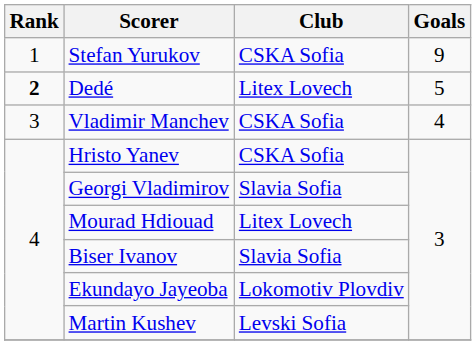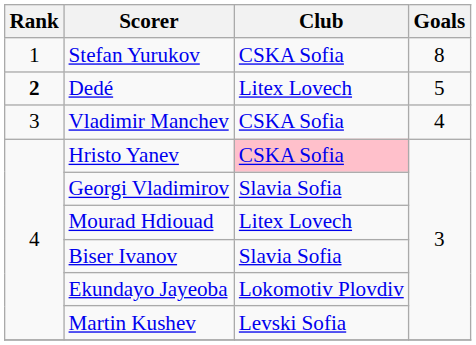 <table class="wikitable" style="text-align:center">
 <tr>
 <th>Rank</th>
 <th>Scorer</th>
 <th>Club</th>
 <th>Goals</th>
 </tr>
 <tr>
 <td rowspan="1">1</td>
 <td align="left"> <a href='#'>Stefan Yurukov</a></td>
 <td align="left"><a href='#'>CSKA Sofia</a></td>
-<td rowspan="1">9</td>
+<td rowspan="1">8</td>
 </tr>
 <tr>
 <td rowspan="1"><strong>2</strong></td>
 <td align="left"> <a href='#'>Dedé</a></td>
 <td align="left"><a href='#'>Litex Lovech</a></td>
 <td rowspan="1">5</td>
 </tr>
 <tr>
 <td rowspan="1">3</td>
 <td align="left"> <a href='#'>Vladimir Manchev</a></td>
 <td align="left"><a href='#'>CSKA Sofia</a></td>
 <td rowspan="1">4</td>
 </tr>
 <tr>
 <td rowspan="6">4</td>
 <td align="left"> <a href='#'>Hristo Yanev</a></td>
-<td align="left"><a href='#'>CSKA Sofia</a></td>
+<td align="left" style="background: pink;"><a href='#'>CSKA Sofia</a></td>
 <td rowspan="6">3</td>
 </tr>
 <tr>
 <td align="left"> <a href='#'>Georgi Vladimirov</a></td>
 <td align="left"><a href='#'>Slavia Sofia</a></td>
 </tr>
 <tr>
 <td align="left"> <a href='#'>Mourad Hdiouad</a></td>
 <td align="left"><a href='#'>Litex Lovech</a></td>
 </tr>
 <tr>
 <td align="left"> <a href='#'>Biser Ivanov</a></td>
 <td align="left"><a href='#'>Slavia Sofia</a></td>
 </tr>
 <tr>
 <td align="left"> <a href='#'>Ekundayo Jayeoba</a></td>
 <td align="left"><a href='#'>Lokomotiv Plovdiv</a></td>
 </tr>
 <tr>
 <td align="left"> <a href='#'>Martin Kushev</a></td>
 <td align="left"><a href='#'>Levski Sofia</a></td>
 </tr>
 <tr>
 </tr>
 </table>
